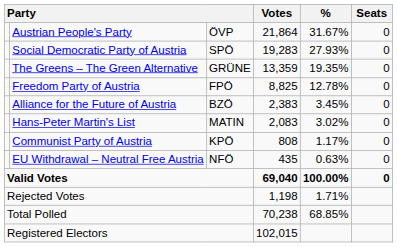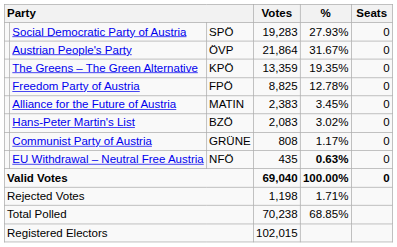 <table class="wikitable" border="1" style="text-align:right;">
 <tr>
 <th style="text-align:left;" colspan=3>Party</th>
 <th align=center width="50">Votes</th>
 <th align=center width="50">%</th>
 <th align=center width="50">Seats</th>
+</tr>
+<tr>
+<td></td>
+<td align=left><a href='#'>Social Democratic Party of Austria</a></td>
+<td align=left>SPÖ</td>
+<td>19,283</td>
+<td>27.93%</td>
+<td>0</td>
 </tr>
 <tr>
 <td></td>
 <td align=left><a href='#'>Austrian People's Party</a></td>
 <td align=left>ÖVP</td>
 <td>21,864</td>
 <td>31.67%</td>
 <td>0</td>
 </tr>
 <tr>
 <td></td>
-<td align=left><a href='#'>Social Democratic Party of Austria</a></td>
-<td align=left>SPÖ</td>
-<td>19,283</td>
-<td>27.93%</td>
-<td>0</td>
-</tr>
-<tr>
-<td></td>
 <td align=left style="white-space: nowrap;"><a href='#'>The Greens – The Green Alternative</a></td>
-<td align=left>GRÜNE</td>
+<td align=left>KPÖ</td>
 <td>13,359</td>
 <td>19.35%</td>
 <td>0</td>
 </tr>
 <tr>
 <td></td>
 <td align=left><a href='#'>Freedom Party of Austria</a></td>
 <td align=left>FPÖ</td>
 <td>8,825</td>
 <td>12.78%</td>
 <td>0</td>
 </tr>
 <tr>
 <td></td>
 <td align=left><a href='#'>Alliance for the Future of Austria</a></td>
-<td align=left>BZÖ</td>
+<td align=left>MATIN</td>
 <td>2,383</td>
 <td>3.45%</td>
 <td>0</td>
 </tr>
 <tr>
 <td></td>
 <td align=left><a href='#'>Hans-Peter Martin's List</a></td>
-<td align=left>MATIN</td>
+<td align=left>BZÖ</td>
 <td>2,083</td>
 <td>3.02%</td>
 <td>0</td>
 </tr>
 <tr>
 <td></td>
 <td align=left><a href='#'>Communist Party of Austria</a></td>
-<td align=left>KPÖ</td>
+<td align=left>GRÜNE</td>
 <td>808</td>
 <td>1.17%</td>
 <td>0</td>
 </tr>
 <tr>
 <td></td>
 <td align=left><a href='#'>EU Withdrawal – Neutral Free Austria</a></td>
 <td align=left>NFÖ</td>
 <td>435</td>
-<td>0.63%</td>
+<td><strong>0.63%</strong></td>
 <td>0</td>
 </tr>
 <tr style="font-weight:bold">
 <td align=left colspan=3>Valid Votes</td>
 <td>69,040</td>
 <td>100.00%</td>
 <td>0</td>
 </tr>
 <tr>
 <td align=left colspan=3>Rejected Votes</td>
 <td>1,198</td>
 <td>1.71%</td>
 <td></td>
 </tr>
 <tr>
 <td align=left colspan=3>Total Polled</td>
 <td>70,238</td>
 <td>68.85%</td>
 <td></td>
 </tr>
 <tr>
 <td align=left colspan=3>Registered Electors</td>
 <td>102,015</td>
 <td></td>
 <td></td>
 </tr>
 </table>
